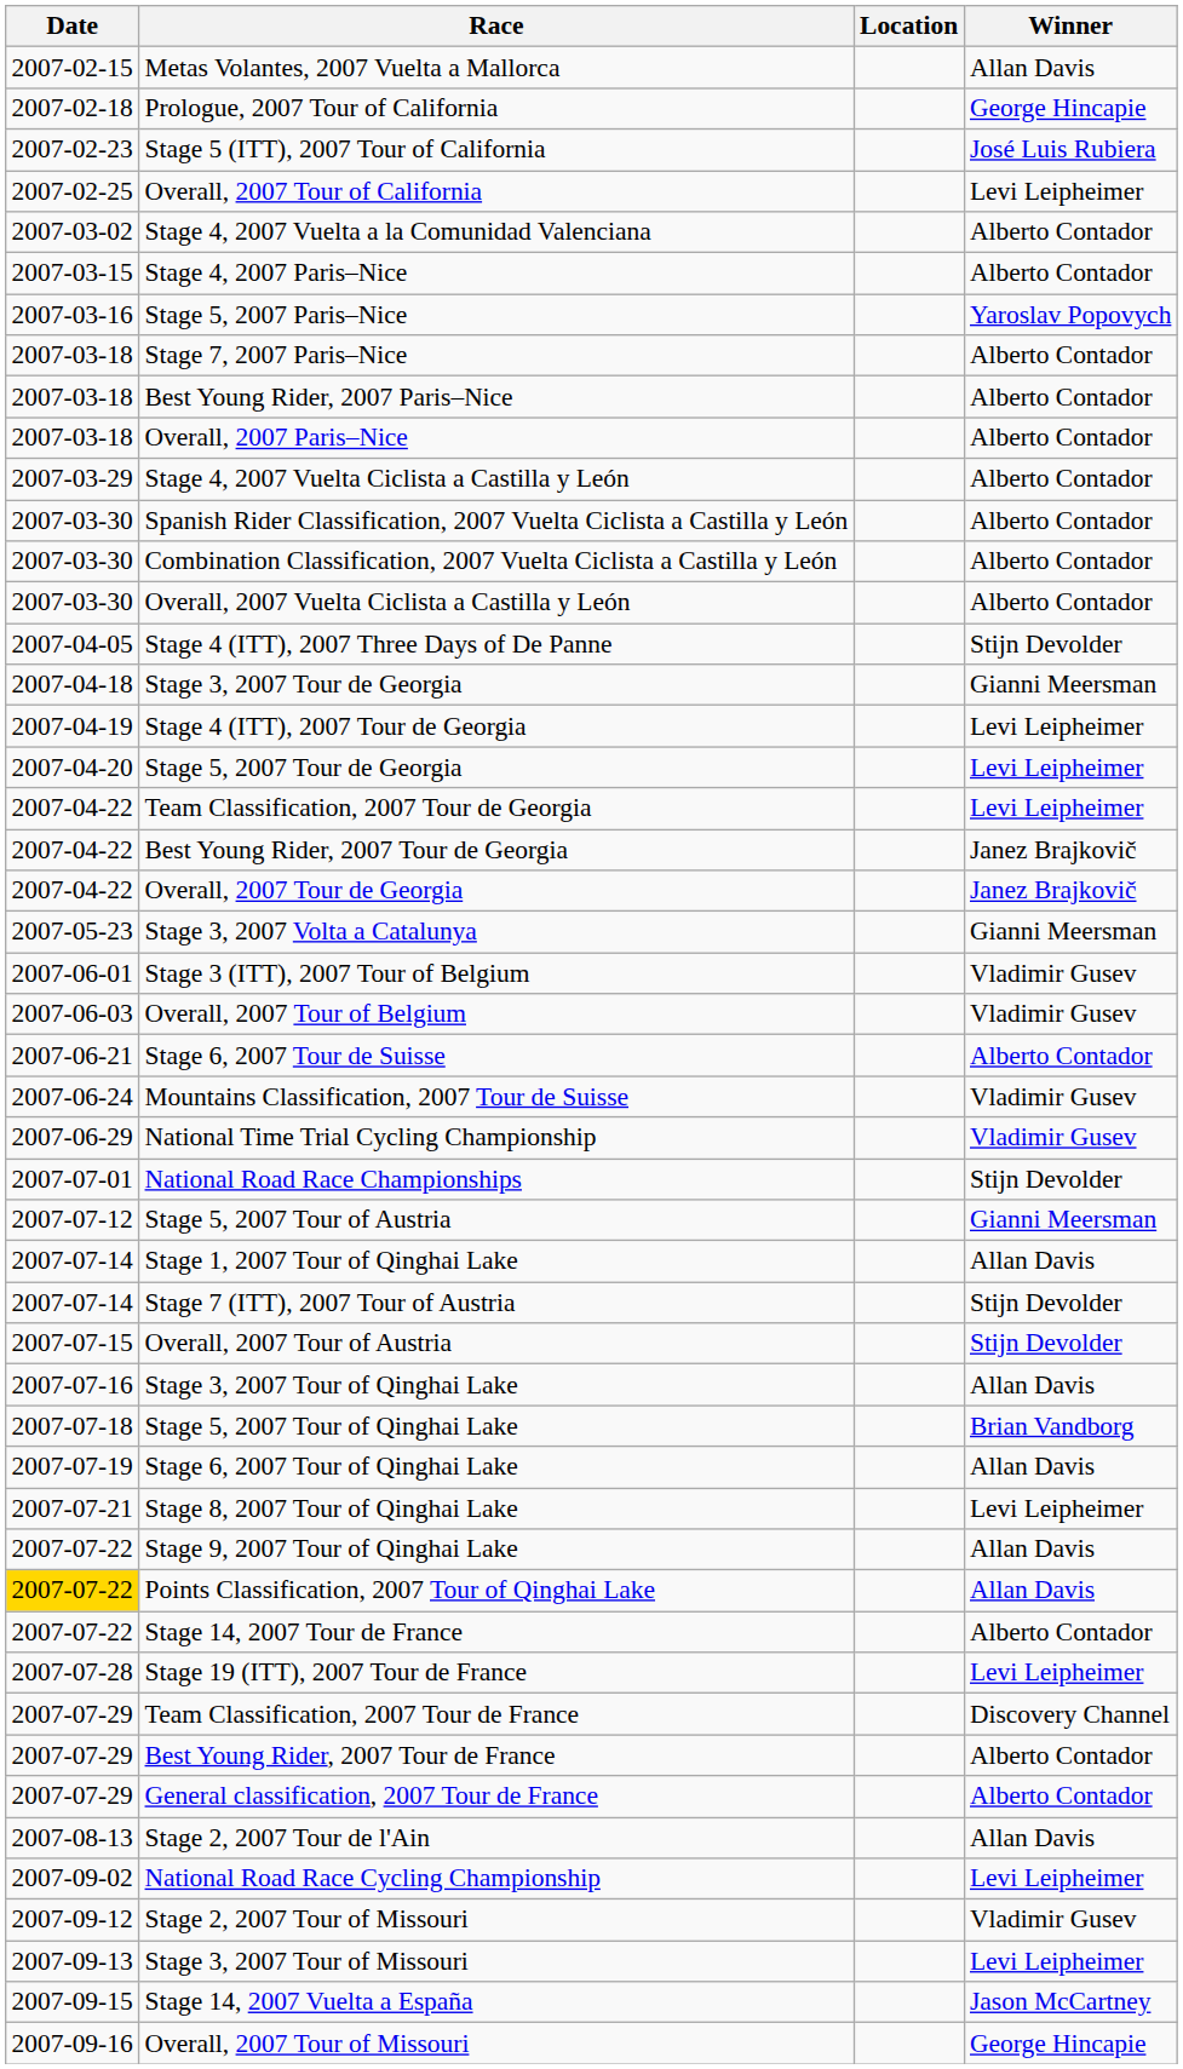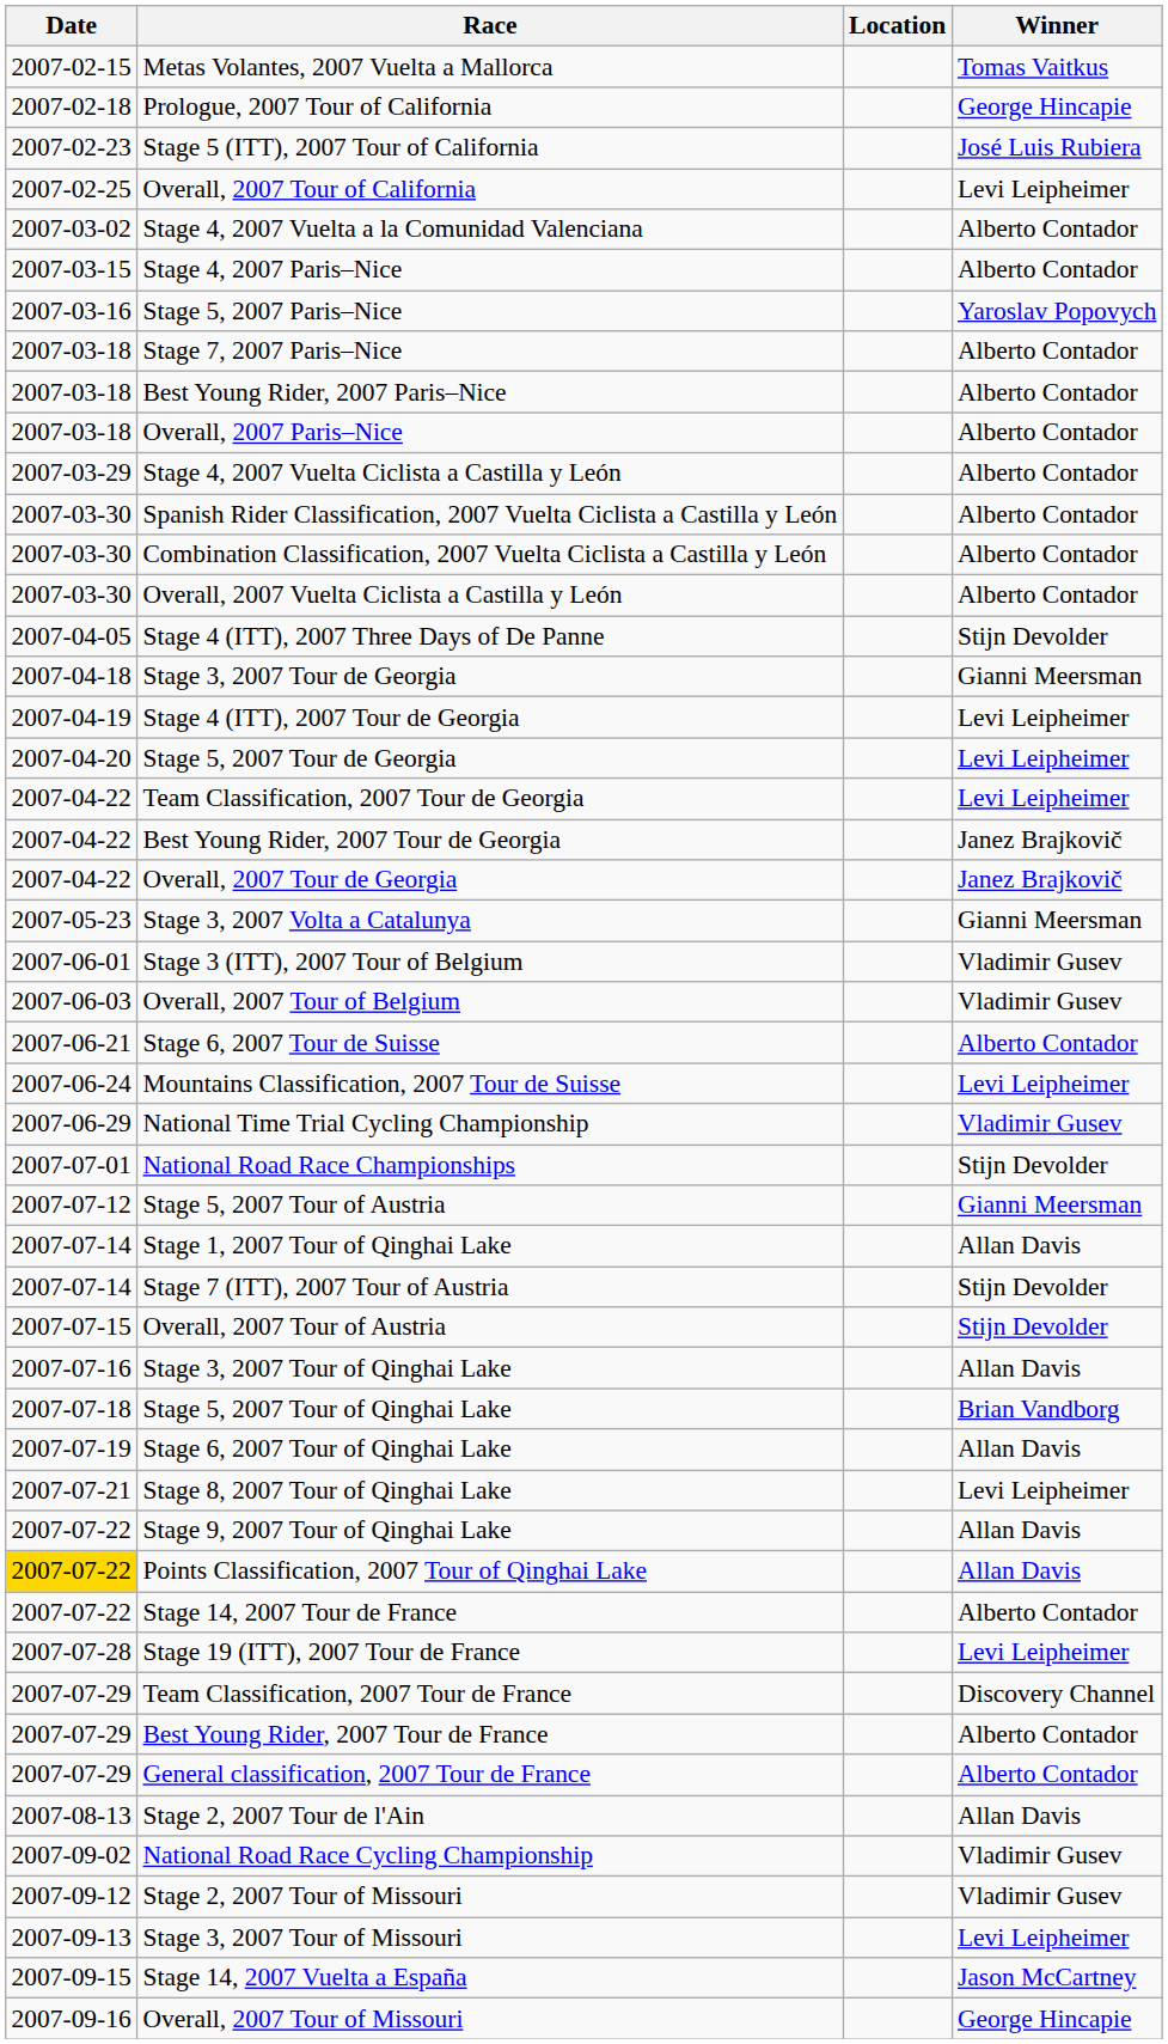 <table class="wikitable sortable">
 <tr>
 <th>Date</th>
 <th>Race</th>
 <th>Location</th>
 <th>Winner</th>
 </tr>
 <tr>
 <td>2007-02-15</td>
 <td>Metas Volantes, 2007 Vuelta a Mallorca</td>
 <td></td>
-<td>Allan Davis</td>
+<td><a href='#'>Tomas Vaitkus</a></td>
 </tr>
 <tr>
 <td>2007-02-18</td>
 <td>Prologue, 2007 Tour of California</td>
 <td></td>
 <td><a href='#'>George Hincapie</a></td>
 </tr>
 <tr>
 <td>2007-02-23</td>
 <td>Stage 5 (ITT), 2007 Tour of California</td>
 <td></td>
 <td><a href='#'>José Luis Rubiera</a></td>
 </tr>
 <tr>
 <td>2007-02-25</td>
 <td>Overall, <a href='#'>2007 Tour of California</a></td>
 <td></td>
 <td>Levi Leipheimer</td>
 </tr>
 <tr>
 <td>2007-03-02</td>
 <td>Stage 4, 2007 Vuelta a la Comunidad Valenciana</td>
 <td></td>
 <td>Alberto Contador</td>
 </tr>
 <tr>
 <td>2007-03-15</td>
 <td>Stage 4, 2007 Paris–Nice</td>
 <td></td>
 <td>Alberto Contador</td>
 </tr>
 <tr>
 <td>2007-03-16</td>
 <td>Stage 5, 2007 Paris–Nice</td>
 <td></td>
 <td><a href='#'>Yaroslav Popovych</a></td>
 </tr>
 <tr>
 <td>2007-03-18</td>
 <td>Stage 7, 2007 Paris–Nice</td>
 <td></td>
 <td>Alberto Contador</td>
 </tr>
 <tr>
 <td>2007-03-18</td>
 <td>Best Young Rider, 2007 Paris–Nice</td>
 <td></td>
 <td>Alberto Contador</td>
 </tr>
 <tr>
 <td>2007-03-18</td>
 <td>Overall, <a href='#'>2007 Paris–Nice</a></td>
 <td></td>
 <td>Alberto Contador</td>
 </tr>
 <tr>
 <td>2007-03-29</td>
 <td>Stage 4, 2007 Vuelta Ciclista a Castilla y León</td>
 <td></td>
 <td>Alberto Contador</td>
 </tr>
 <tr>
 <td>2007-03-30</td>
 <td>Spanish Rider Classification, 2007 Vuelta Ciclista a Castilla y León</td>
 <td></td>
 <td>Alberto Contador</td>
 </tr>
 <tr>
 <td>2007-03-30</td>
 <td>Combination Classification, 2007 Vuelta Ciclista a Castilla y León</td>
 <td></td>
 <td>Alberto Contador</td>
 </tr>
 <tr>
 <td>2007-03-30</td>
 <td>Overall, 2007 Vuelta Ciclista a Castilla y León</td>
 <td></td>
 <td>Alberto Contador</td>
 </tr>
 <tr>
 <td>2007-04-05</td>
 <td>Stage 4 (ITT), 2007 Three Days of De Panne</td>
 <td></td>
 <td>Stijn Devolder</td>
 </tr>
 <tr>
 <td>2007-04-18</td>
 <td>Stage 3, 2007 Tour de Georgia</td>
 <td></td>
 <td>Gianni Meersman</td>
 </tr>
 <tr>
 <td>2007-04-19</td>
 <td>Stage 4 (ITT), 2007 Tour de Georgia</td>
 <td></td>
 <td>Levi Leipheimer</td>
 </tr>
 <tr>
 <td>2007-04-20</td>
 <td>Stage 5, 2007 Tour de Georgia</td>
 <td></td>
 <td><a href='#'>Levi Leipheimer</a></td>
 </tr>
 <tr>
 <td>2007-04-22</td>
 <td>Team Classification, 2007 Tour de Georgia</td>
 <td></td>
 <td><a href='#'>Levi Leipheimer</a></td>
 </tr>
 <tr>
 <td>2007-04-22</td>
 <td>Best Young Rider, 2007 Tour de Georgia</td>
 <td></td>
 <td>Janez Brajkovič</td>
 </tr>
 <tr>
 <td>2007-04-22</td>
 <td>Overall, <a href='#'>2007 Tour de Georgia</a></td>
 <td></td>
 <td><a href='#'>Janez Brajkovič</a></td>
 </tr>
 <tr>
 <td>2007-05-23</td>
 <td>Stage 3, 2007 <a href='#'>Volta a Catalunya</a></td>
 <td></td>
 <td>Gianni Meersman</td>
 </tr>
 <tr>
 <td>2007-06-01</td>
 <td>Stage 3 (ITT), 2007 Tour of Belgium</td>
 <td></td>
 <td>Vladimir Gusev</td>
 </tr>
 <tr>
 <td>2007-06-03</td>
 <td>Overall, 2007 <a href='#'>Tour of Belgium</a></td>
 <td></td>
 <td>Vladimir Gusev</td>
 </tr>
 <tr>
 <td>2007-06-21</td>
 <td>Stage 6, 2007 <a href='#'>Tour de Suisse</a></td>
 <td></td>
 <td><a href='#'>Alberto Contador</a></td>
 </tr>
 <tr>
 <td>2007-06-24</td>
 <td>Mountains Classification, 2007 <a href='#'>Tour de Suisse</a></td>
 <td></td>
-<td>Vladimir Gusev</td>
+<td><a href='#'>Levi Leipheimer</a></td>
 </tr>
 <tr>
 <td>2007-06-29</td>
 <td> National Time Trial Cycling Championship</td>
 <td></td>
 <td><a href='#'>Vladimir Gusev</a></td>
 </tr>
 <tr>
 <td>2007-07-01</td>
 <td> <a href='#'>National Road Race Championships</a> </td>
 <td></td>
 <td>Stijn Devolder</td>
 </tr>
 <tr>
 <td>2007-07-12</td>
 <td>Stage 5, 2007 Tour of Austria</td>
 <td></td>
 <td><a href='#'>Gianni Meersman</a></td>
 </tr>
 <tr>
 <td>2007-07-14</td>
 <td>Stage 1, 2007 Tour of Qinghai Lake</td>
 <td></td>
 <td>Allan Davis</td>
 </tr>
 <tr>
 <td>2007-07-14</td>
 <td>Stage 7 (ITT), 2007 Tour of Austria</td>
 <td></td>
 <td>Stijn Devolder</td>
 </tr>
 <tr>
 <td>2007-07-15</td>
 <td>Overall, 2007 Tour of Austria</td>
 <td></td>
 <td><a href='#'>Stijn Devolder</a></td>
 </tr>
 <tr>
 <td>2007-07-16</td>
 <td>Stage 3, 2007 Tour of Qinghai Lake</td>
 <td></td>
 <td>Allan Davis</td>
 </tr>
 <tr>
 <td>2007-07-18</td>
 <td>Stage 5, 2007 Tour of Qinghai Lake</td>
 <td></td>
 <td><a href='#'>Brian Vandborg</a></td>
 </tr>
 <tr>
 <td>2007-07-19</td>
 <td>Stage 6, 2007 Tour of Qinghai Lake</td>
 <td></td>
 <td>Allan Davis</td>
 </tr>
 <tr>
 <td>2007-07-21</td>
 <td>Stage 8, 2007 Tour of Qinghai Lake</td>
 <td></td>
 <td>Levi Leipheimer</td>
 </tr>
 <tr>
 <td>2007-07-22</td>
 <td>Stage 9, 2007 Tour of Qinghai Lake</td>
 <td></td>
 <td>Allan Davis</td>
 </tr>
 <tr>
 <td style="background: gold;">2007-07-22</td>
 <td>Points Classification, 2007 <a href='#'>Tour of Qinghai Lake</a></td>
 <td></td>
 <td><a href='#'>Allan Davis</a></td>
 </tr>
 <tr>
 <td>2007-07-22</td>
 <td>Stage 14, 2007 Tour de France</td>
 <td></td>
 <td>Alberto Contador</td>
 </tr>
 <tr>
 <td>2007-07-28</td>
 <td>Stage 19 (ITT), 2007 Tour de France</td>
 <td></td>
 <td><a href='#'>Levi Leipheimer</a></td>
 </tr>
 <tr>
 <td>2007-07-29</td>
 <td>Team Classification, 2007 Tour de France </td>
 <td></td>
 <td>Discovery Channel</td>
 </tr>
 <tr>
 <td>2007-07-29</td>
 <td><a href='#'>Best Young Rider</a>, 2007 Tour de France </td>
 <td></td>
 <td>Alberto Contador</td>
 </tr>
 <tr>
 <td>2007-07-29</td>
 <td><a href='#'>General classification</a>, <a href='#'>2007 Tour de France</a> </td>
 <td></td>
 <td><a href='#'>Alberto Contador</a></td>
 </tr>
 <tr>
 <td>2007-08-13</td>
 <td>Stage 2, 2007 Tour de l'Ain</td>
 <td></td>
 <td>Allan Davis</td>
 </tr>
 <tr>
 <td>2007-09-02</td>
 <td> <a href='#'>National Road Race Cycling Championship</a></td>
 <td></td>
-<td><a href='#'>Levi Leipheimer</a></td>
+<td>Vladimir Gusev</td>
 </tr>
 <tr>
 <td>2007-09-12</td>
 <td>Stage 2, 2007 Tour of Missouri</td>
 <td></td>
 <td>Vladimir Gusev</td>
 </tr>
 <tr>
 <td>2007-09-13</td>
 <td>Stage 3, 2007 Tour of Missouri</td>
 <td></td>
 <td><a href='#'>Levi Leipheimer</a></td>
 </tr>
 <tr>
 <td>2007-09-15</td>
 <td>Stage 14, <a href='#'>2007 Vuelta a España</a></td>
 <td></td>
 <td><a href='#'>Jason McCartney</a></td>
 </tr>
 <tr>
 <td>2007-09-16</td>
 <td>Overall, <a href='#'>2007 Tour of Missouri</a></td>
 <td></td>
 <td><a href='#'>George Hincapie</a></td>
 </tr>
 </table>
